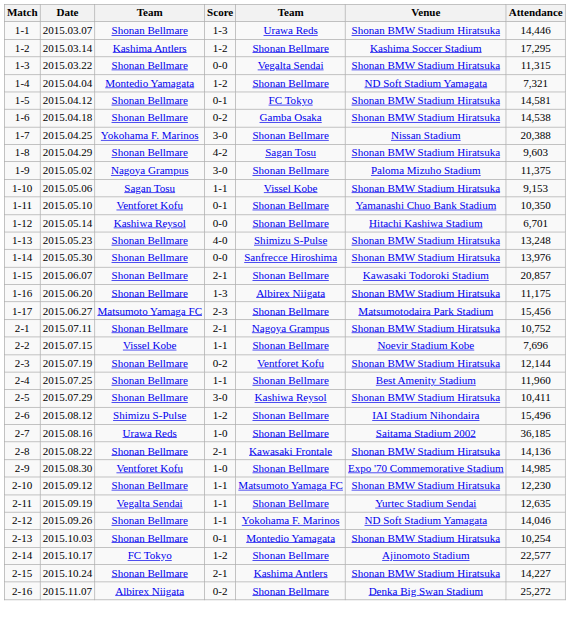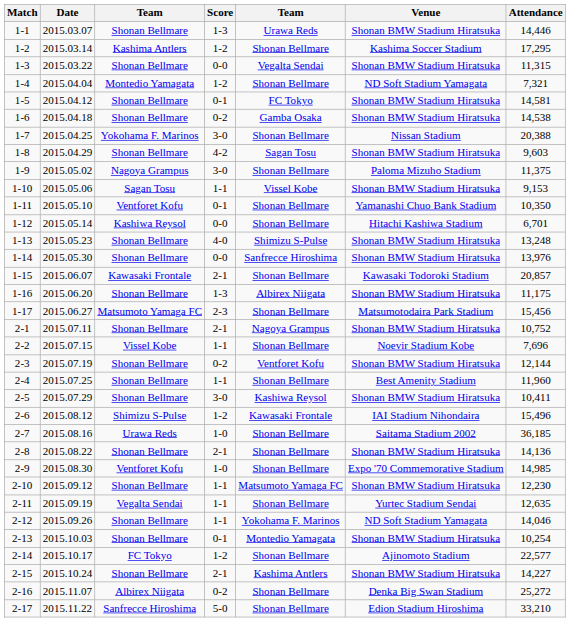 <table class="wikitable" style="text-align:center;">
 <tr>
 <th>Match</th>
 <th>Date</th>
 <th>Team</th>
 <th>Score</th>
 <th>Team</th>
 <th>Venue</th>
 <th>Attendance</th>
 </tr>
 <tr>
 <td>1-1</td>
 <td>2015.03.07</td>
 <td><a href='#'>Shonan Bellmare</a></td>
 <td>1-3</td>
 <td><a href='#'>Urawa Reds</a></td>
 <td><a href='#'>Shonan BMW Stadium Hiratsuka</a></td>
 <td>14,446</td>
 </tr>
 <tr>
 <td>1-2</td>
 <td>2015.03.14</td>
 <td><a href='#'>Kashima Antlers</a></td>
 <td>1-2</td>
 <td><a href='#'>Shonan Bellmare</a></td>
 <td><a href='#'>Kashima Soccer Stadium</a></td>
 <td>17,295</td>
 </tr>
 <tr>
 <td>1-3</td>
 <td>2015.03.22</td>
 <td><a href='#'>Shonan Bellmare</a></td>
 <td>0-0</td>
 <td><a href='#'>Vegalta Sendai</a></td>
 <td><a href='#'>Shonan BMW Stadium Hiratsuka</a></td>
 <td>11,315</td>
 </tr>
 <tr>
 <td>1-4</td>
 <td>2015.04.04</td>
 <td><a href='#'>Montedio Yamagata</a></td>
 <td>1-2</td>
 <td><a href='#'>Shonan Bellmare</a></td>
 <td><a href='#'>ND Soft Stadium Yamagata</a></td>
 <td>7,321</td>
 </tr>
 <tr>
 <td>1-5</td>
 <td>2015.04.12</td>
 <td><a href='#'>Shonan Bellmare</a></td>
 <td>0-1</td>
 <td><a href='#'>FC Tokyo</a></td>
 <td><a href='#'>Shonan BMW Stadium Hiratsuka</a></td>
 <td>14,581</td>
 </tr>
 <tr>
 <td>1-6</td>
 <td>2015.04.18</td>
 <td><a href='#'>Shonan Bellmare</a></td>
 <td>0-2</td>
 <td><a href='#'>Gamba Osaka</a></td>
 <td><a href='#'>Shonan BMW Stadium Hiratsuka</a></td>
 <td>14,538</td>
 </tr>
 <tr>
 <td>1-7</td>
 <td>2015.04.25</td>
 <td><a href='#'>Yokohama F. Marinos</a></td>
 <td>3-0</td>
 <td><a href='#'>Shonan Bellmare</a></td>
 <td><a href='#'>Nissan Stadium</a></td>
 <td>20,388</td>
 </tr>
 <tr>
 <td>1-8</td>
 <td>2015.04.29</td>
 <td><a href='#'>Shonan Bellmare</a></td>
 <td>4-2</td>
 <td><a href='#'>Sagan Tosu</a></td>
 <td><a href='#'>Shonan BMW Stadium Hiratsuka</a></td>
 <td>9,603</td>
 </tr>
 <tr>
 <td>1-9</td>
 <td>2015.05.02</td>
 <td><a href='#'>Nagoya Grampus</a></td>
 <td>3-0</td>
 <td><a href='#'>Shonan Bellmare</a></td>
 <td><a href='#'>Paloma Mizuho Stadium</a></td>
 <td>11,375</td>
 </tr>
 <tr>
 <td>1-10</td>
 <td>2015.05.06</td>
 <td><a href='#'>Sagan Tosu</a></td>
 <td>1-1</td>
 <td><a href='#'>Vissel Kobe</a></td>
 <td><a href='#'>Shonan BMW Stadium Hiratsuka</a></td>
 <td>9,153</td>
 </tr>
 <tr>
 <td>1-11</td>
 <td>2015.05.10</td>
 <td><a href='#'>Ventforet Kofu</a></td>
 <td>0-1</td>
 <td><a href='#'>Shonan Bellmare</a></td>
 <td><a href='#'>Yamanashi Chuo Bank Stadium</a></td>
 <td>10,350</td>
 </tr>
 <tr>
 <td>1-12</td>
 <td>2015.05.14</td>
 <td><a href='#'>Kashiwa Reysol</a></td>
 <td>0-0</td>
 <td><a href='#'>Shonan Bellmare</a></td>
 <td><a href='#'>Hitachi Kashiwa Stadium</a></td>
 <td>6,701</td>
 </tr>
 <tr>
 <td>1-13</td>
 <td>2015.05.23</td>
 <td><a href='#'>Shonan Bellmare</a></td>
 <td>4-0</td>
 <td><a href='#'>Shimizu S-Pulse</a></td>
 <td><a href='#'>Shonan BMW Stadium Hiratsuka</a></td>
 <td>13,248</td>
 </tr>
 <tr>
 <td>1-14</td>
 <td>2015.05.30</td>
 <td><a href='#'>Shonan Bellmare</a></td>
 <td>0-0</td>
 <td><a href='#'>Sanfrecce Hiroshima</a></td>
 <td><a href='#'>Shonan BMW Stadium Hiratsuka</a></td>
 <td>13,976</td>
 </tr>
 <tr>
 <td>1-15</td>
 <td>2015.06.07</td>
-<td><a href='#'>Shonan Bellmare</a></td>
+<td><a href='#'>Kawasaki Frontale</a></td>
 <td>2-1</td>
 <td><a href='#'>Shonan Bellmare</a></td>
 <td><a href='#'>Kawasaki Todoroki Stadium</a></td>
 <td>20,857</td>
 </tr>
 <tr>
 <td>1-16</td>
 <td>2015.06.20</td>
 <td><a href='#'>Shonan Bellmare</a></td>
 <td>1-3</td>
 <td><a href='#'>Albirex Niigata</a></td>
 <td><a href='#'>Shonan BMW Stadium Hiratsuka</a></td>
 <td>11,175</td>
 </tr>
 <tr>
 <td>1-17</td>
 <td>2015.06.27</td>
 <td><a href='#'>Matsumoto Yamaga FC</a></td>
 <td>2-3</td>
 <td><a href='#'>Shonan Bellmare</a></td>
 <td><a href='#'>Matsumotodaira Park Stadium</a></td>
 <td>15,456</td>
 </tr>
 <tr>
 <td>2-1</td>
 <td>2015.07.11</td>
 <td><a href='#'>Shonan Bellmare</a></td>
 <td>2-1</td>
 <td><a href='#'>Nagoya Grampus</a></td>
 <td><a href='#'>Shonan BMW Stadium Hiratsuka</a></td>
 <td>10,752</td>
 </tr>
 <tr>
 <td>2-2</td>
 <td>2015.07.15</td>
 <td><a href='#'>Vissel Kobe</a></td>
 <td>1-1</td>
 <td><a href='#'>Shonan Bellmare</a></td>
 <td><a href='#'>Noevir Stadium Kobe</a></td>
 <td>7,696</td>
 </tr>
 <tr>
 <td>2-3</td>
 <td>2015.07.19</td>
 <td><a href='#'>Shonan Bellmare</a></td>
 <td>0-2</td>
 <td><a href='#'>Ventforet Kofu</a></td>
 <td><a href='#'>Shonan BMW Stadium Hiratsuka</a></td>
 <td>12,144</td>
 </tr>
 <tr>
 <td>2-4</td>
 <td>2015.07.25</td>
 <td><a href='#'>Shonan Bellmare</a></td>
 <td>1-1</td>
 <td><a href='#'>Shonan Bellmare</a></td>
 <td><a href='#'>Best Amenity Stadium</a></td>
 <td>11,960</td>
 </tr>
 <tr>
 <td>2-5</td>
 <td>2015.07.29</td>
 <td><a href='#'>Shonan Bellmare</a></td>
 <td>3-0</td>
 <td><a href='#'>Kashiwa Reysol</a></td>
 <td><a href='#'>Shonan BMW Stadium Hiratsuka</a></td>
 <td>10,411</td>
 </tr>
 <tr>
 <td>2-6</td>
 <td>2015.08.12</td>
 <td><a href='#'>Shimizu S-Pulse</a></td>
 <td>1-2</td>
-<td><a href='#'>Shonan Bellmare</a></td>
+<td><a href='#'>Kawasaki Frontale</a></td>
 <td><a href='#'>IAI Stadium Nihondaira</a></td>
 <td>15,496</td>
 </tr>
 <tr>
 <td>2-7</td>
 <td>2015.08.16</td>
 <td><a href='#'>Urawa Reds</a></td>
 <td>1-0</td>
 <td><a href='#'>Shonan Bellmare</a></td>
 <td><a href='#'>Saitama Stadium 2002</a></td>
 <td>36,185</td>
 </tr>
 <tr>
 <td>2-8</td>
 <td>2015.08.22</td>
 <td><a href='#'>Shonan Bellmare</a></td>
 <td>2-1</td>
-<td><a href='#'>Kawasaki Frontale</a></td>
+<td><a href='#'>Shonan Bellmare</a></td>
 <td><a href='#'>Shonan BMW Stadium Hiratsuka</a></td>
 <td>14,136</td>
 </tr>
 <tr>
 <td>2-9</td>
 <td>2015.08.30</td>
 <td><a href='#'>Ventforet Kofu</a></td>
 <td>1-0</td>
 <td><a href='#'>Shonan Bellmare</a></td>
 <td><a href='#'>Expo '70 Commemorative Stadium</a></td>
 <td>14,985</td>
 </tr>
 <tr>
 <td>2-10</td>
 <td>2015.09.12</td>
 <td><a href='#'>Shonan Bellmare</a></td>
 <td>1-1</td>
 <td><a href='#'>Matsumoto Yamaga FC</a></td>
 <td><a href='#'>Shonan BMW Stadium Hiratsuka</a></td>
 <td>12,230</td>
 </tr>
 <tr>
 <td>2-11</td>
 <td>2015.09.19</td>
 <td><a href='#'>Vegalta Sendai</a></td>
 <td>1-1</td>
 <td><a href='#'>Shonan Bellmare</a></td>
 <td><a href='#'>Yurtec Stadium Sendai</a></td>
 <td>12,635</td>
 </tr>
 <tr>
 <td>2-12</td>
 <td>2015.09.26</td>
 <td><a href='#'>Shonan Bellmare</a></td>
 <td>1-1</td>
 <td><a href='#'>Yokohama F. Marinos</a></td>
 <td><a href='#'>ND Soft Stadium Yamagata</a></td>
 <td>14,046</td>
 </tr>
 <tr>
 <td>2-13</td>
 <td>2015.10.03</td>
 <td><a href='#'>Shonan Bellmare</a></td>
 <td>0-1</td>
 <td><a href='#'>Montedio Yamagata</a></td>
 <td><a href='#'>Shonan BMW Stadium Hiratsuka</a></td>
 <td>10,254</td>
 </tr>
 <tr>
 <td>2-14</td>
 <td>2015.10.17</td>
 <td><a href='#'>FC Tokyo</a></td>
 <td>1-2</td>
 <td><a href='#'>Shonan Bellmare</a></td>
 <td><a href='#'>Ajinomoto Stadium</a></td>
 <td>22,577</td>
 </tr>
 <tr>
 <td>2-15</td>
 <td>2015.10.24</td>
 <td><a href='#'>Shonan Bellmare</a></td>
 <td>2-1</td>
 <td><a href='#'>Kashima Antlers</a></td>
 <td><a href='#'>Shonan BMW Stadium Hiratsuka</a></td>
 <td>14,227</td>
 </tr>
 <tr>
 <td>2-16</td>
 <td>2015.11.07</td>
 <td><a href='#'>Albirex Niigata</a></td>
 <td>0-2</td>
 <td><a href='#'>Shonan Bellmare</a></td>
 <td><a href='#'>Denka Big Swan Stadium</a></td>
 <td>25,272</td>
 </tr>
+<tr>
+<td>2-17</td>
+<td>2015.11.22</td>
+<td><a href='#'>Sanfrecce Hiroshima</a></td>
+<td>5-0</td>
+<td><a href='#'>Shonan Bellmare</a></td>
+<td><a href='#'>Edion Stadium Hiroshima</a></td>
+<td>33,210</td>
+</tr>
 </table>
